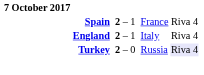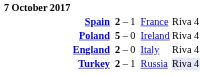 <table>
 <tr>
 <td><strong>7 October 2017</strong></td>
 </tr>
 <tr>
 <td></td>
 <td align=right><strong><a href='#'>Spain</a></strong></td>
 <td></td>
 <td><strong>2</strong> – 1</td>
 <td></td>
 <td><a href='#'>France</a></td>
 <td>Riva 4</td>
 <td></td>
 </tr>
 <tr>
 <td></td>
+<td align=right><strong><a href='#'>Poland</a></strong></td>
+<td></td>
+<td><strong>5</strong> – 0</td>
+<td></td>
+<td><a href='#'>Ireland</a></td>
+<td>Riva 4</td>
+<td></td>
+</tr>
+<tr>
+<td></td>
 <td align=right><strong><a href='#'>England</a></strong></td>
 <td></td>
-<td><strong>2</strong> – 1</td>
+<td><strong>2</strong> – 0</td>
 <td></td>
 <td><a href='#'>Italy</a></td>
 <td>Riva 4</td>
 <td></td>
 </tr>
 <tr>
 <td></td>
 <td align=right><strong><a href='#'>Turkey</a></strong></td>
 <td></td>
-<td><strong>2</strong> – 0</td>
+<td><strong>2</strong> – 1</td>
 <td></td>
 <td><a href='#'>Russia</a></td>
 <td style="background: lavender;">Riva 4</td>
 <td></td>
 </tr>
 </table>
